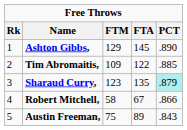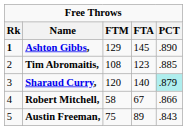 <table class="wikitable" style="white-space:nowrap; font-size:90%;">
 <tr>
 <td colspan=5 align=center><strong>Free Throws</strong></td>
 </tr>
 <tr>
 <th>Rk</th>
 <th>Name</th>
 <th>FTM</th>
 <th>FTA</th>
 <th>PCT</th>
 </tr>
 <tr>
-<td>1</td>
+<td><strong>1</strong></td>
 <td><strong><a href='#'>Ashton Gibbs</a>, </strong></td>
 <td>129</td>
 <td>145</td>
 <td>.890</td>
 </tr>
 <tr>
 <td>2</td>
 <td><strong>Tim Abromaitis, </strong></td>
-<td>109</td>
-<td>122</td>
+<td>108</td>
+<td>123</td>
 <td>.885</td>
 </tr>
 <tr>
 <td>3</td>
 <td><strong><a href='#'>Sharaud Curry</a>, </strong></td>
-<td>123</td>
-<td>135</td>
+<td>120</td>
+<td>140</td>
 <td style="background: paleturquoise;">.879</td>
 </tr>
 <tr>
 <td>4</td>
 <td><strong>Robert Mitchell, </strong></td>
 <td>58</td>
 <td>67</td>
 <td>.866</td>
 </tr>
 <tr>
 <td>5</td>
 <td><strong>Austin Freeman, </strong></td>
 <td>75</td>
 <td>89</td>
 <td>.843</td>
 </tr>
 </table>
